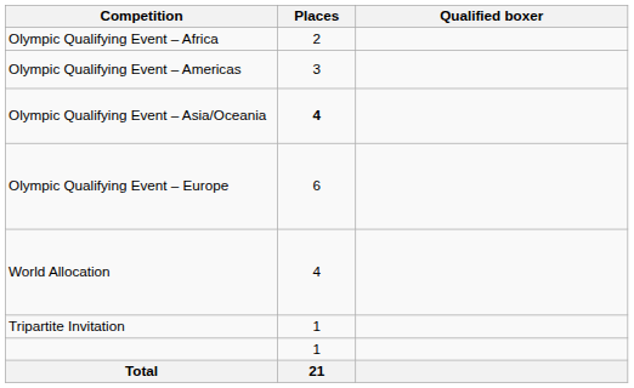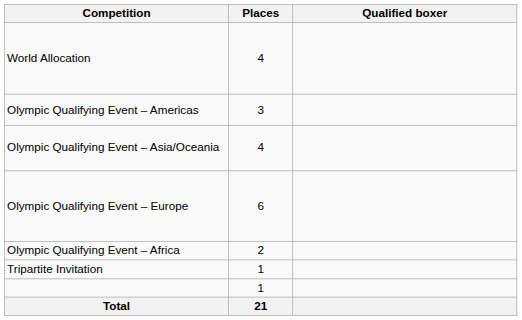 <table class=wikitable>
 <tr>
 <th width=300>Competition</th>
 <th width=80>Places</th>
 <th width=300>Qualified boxer</th>
 </tr>
 <tr>
-<td>Olympic Qualifying Event – Africa</td>
-<td align="center">2</td>
-<td><br></td>
+<td>World Allocation</td>
+<td align="center">4</td>
+<td><br><br><s></s><br><s></s><br><br></td>
 </tr>
 <tr>
 <td>Olympic Qualifying Event – Americas</td>
 <td align="center">3</td>
 <td><br><br></td>
 </tr>
 <tr>
 <td>Olympic Qualifying Event – Asia/Oceania</td>
-<td align="center"><strong>4</strong></td>
+<td align="center">4</td>
 <td><br><br><br></td>
 </tr>
 <tr>
 <td>Olympic Qualifying Event – Europe</td>
 <td align="center">6</td>
 <td><br><br><br><br><br></td>
 </tr>
 <tr>
-<td>World Allocation</td>
-<td align="center">4</td>
-<td><br><br><s></s><br><s></s><br><br></td>
+<td>Olympic Qualifying Event – Africa</td>
+<td align="center">2</td>
+<td><br></td>
 </tr>
 <tr>
 <td>Tripartite Invitation</td>
 <td align="center">1</td>
 <td></td>
 </tr>
 <tr>
 <td></td>
 <td align=center>1</td>
 <td></td>
 </tr>
 <tr>
 <th>Total</th>
 <th>21</th>
 <th></th>
 </tr>
 </table>
